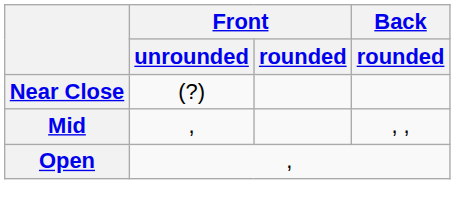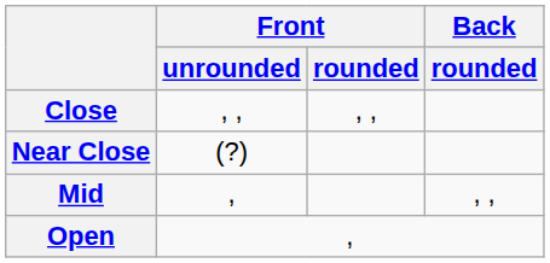 <table class="wikitable" style="text-align: center;">
 <tr>
 <th rowspan="2"></th>
 <th colspan="2"><a href='#'>Front</a></th>
 <th><a href='#'>Back</a></th>
 </tr>
 <tr>
 <th><a href='#'>unrounded</a></th>
 <th><a href='#'>rounded</a></th>
 <th><a href='#'>rounded</a></th>
+</tr>
+<tr>
+<th><a href='#'>Close</a></th>
+<td> <strong></strong>, <strong></strong>, <strong></strong></td>
+<td> <strong></strong>, <strong></strong>, <strong></strong></td>
+<td> <strong></strong></td>
 </tr>
 <tr>
 <th><a href='#'>Near Close</a></th>
 <td>(?) <strong></strong></td>
 <td> </td>
 <td> </td>
 </tr>
 <tr>
 <th><a href='#'>Mid</a></th>
 <td> <strong></strong>, <strong></strong></td>
 <td> </td>
 <td> <strong></strong>, <strong></strong>, <strong></strong></td>
 </tr>
 <tr>
 <th><a href='#'>Open</a></th>
 <td colspan="3"> <strong></strong>, <strong></strong></td>
 </tr>
 </table>
